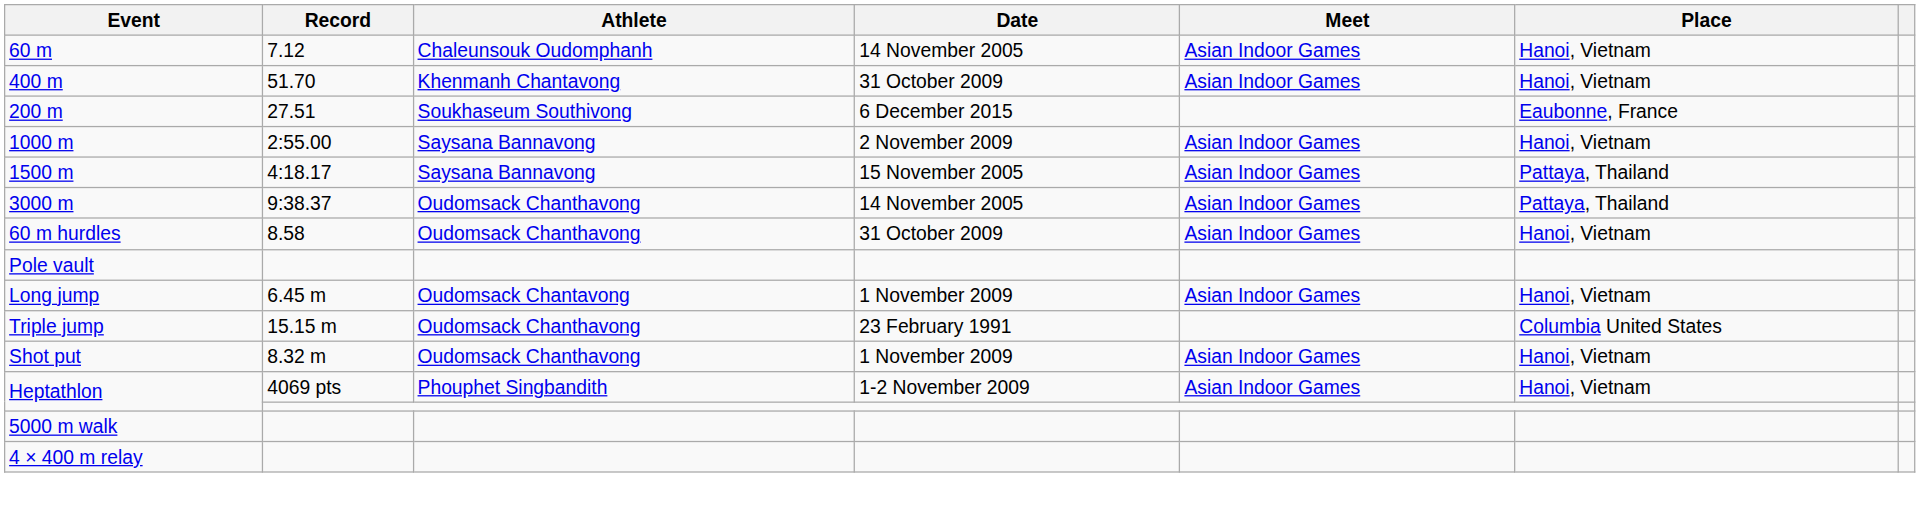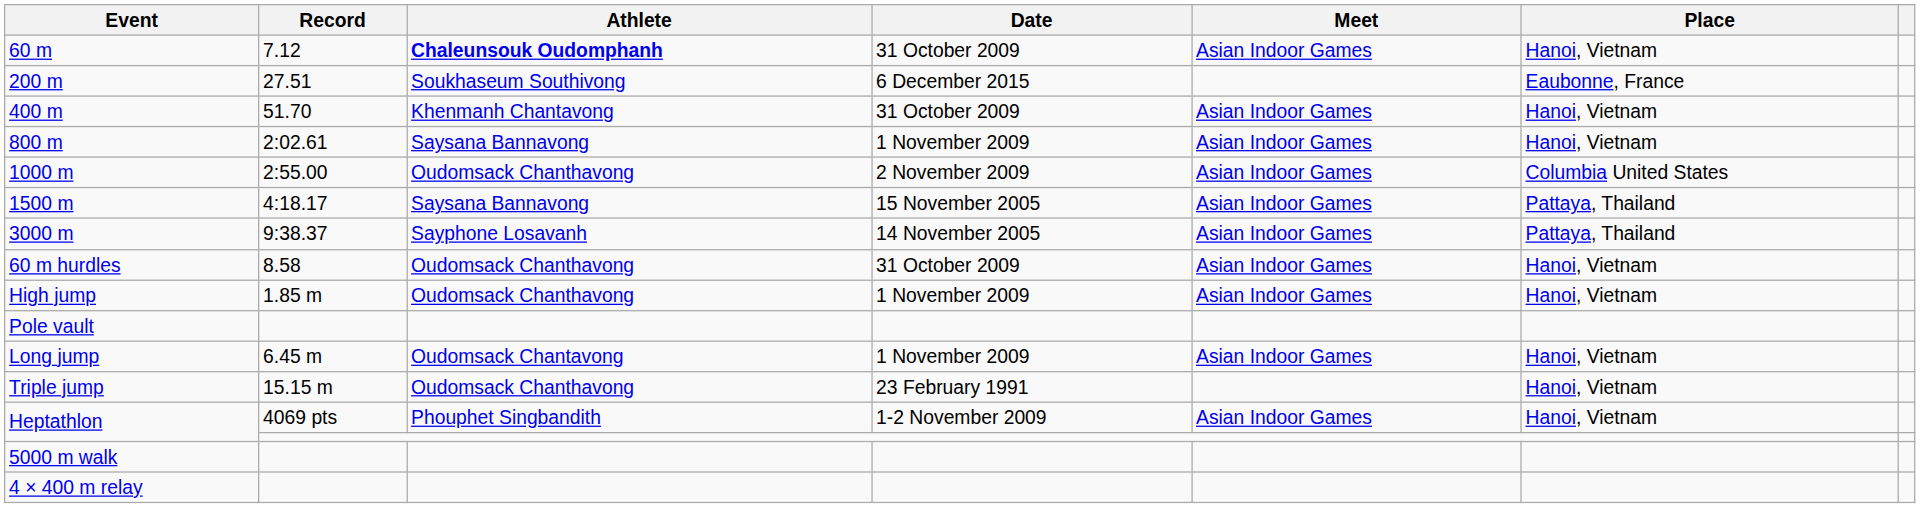 <table class="wikitable" style="font-size:95%; width: 95%;">
 <tr>
 <th>Event</th>
 <th>Record</th>
 <th>Athlete</th>
 <th>Date</th>
 <th>Meet</th>
 <th>Place</th>
 <th></th>
 </tr>
 <tr>
 <td><a href='#'>60 m</a></td>
 <td>7.12</td>
-<td><a href='#'>Chaleunsouk Oudomphanh</a></td>
-<td>14 November 2005</td>
-<td><a href='#'>Asian Indoor Games</a></td>
-<td><a href='#'>Hanoi</a>, Vietnam</td>
-<td></td>
-</tr>
-<tr>
-<td><a href='#'>400 m</a></td>
-<td>51.70</td>
-<td><a href='#'>Khenmanh Chantavong</a></td>
+<td><strong><a href='#'>Chaleunsouk Oudomphanh</a></strong></td>
 <td>31 October 2009</td>
 <td><a href='#'>Asian Indoor Games</a></td>
 <td><a href='#'>Hanoi</a>, Vietnam</td>
 <td></td>
 </tr>
 <tr>
 <td><a href='#'>200 m</a></td>
 <td>27.51</td>
 <td><a href='#'>Soukhaseum Southivong</a></td>
 <td>6 December 2015</td>
 <td></td>
 <td><a href='#'>Eaubonne</a>, France</td>
 <td></td>
 </tr>
 <tr>
+<td><a href='#'>400 m</a></td>
+<td>51.70</td>
+<td><a href='#'>Khenmanh Chantavong</a></td>
+<td>31 October 2009</td>
+<td><a href='#'>Asian Indoor Games</a></td>
+<td><a href='#'>Hanoi</a>, Vietnam</td>
+<td></td>
+</tr>
+<tr>
+<td><a href='#'>800 m</a></td>
+<td>2:02.61</td>
+<td><a href='#'>Saysana Bannavong</a></td>
+<td>1 November 2009</td>
+<td><a href='#'>Asian Indoor Games</a></td>
+<td><a href='#'>Hanoi</a>, Vietnam</td>
+<td></td>
+</tr>
+<tr>
 <td><a href='#'>1000 m</a></td>
 <td>2:55.00</td>
-<td><a href='#'>Saysana Bannavong</a></td>
+<td><a href='#'>Oudomsack Chanthavong</a></td>
 <td>2 November 2009</td>
 <td><a href='#'>Asian Indoor Games</a></td>
-<td><a href='#'>Hanoi</a>, Vietnam</td>
+<td><a href='#'>Columbia</a> United States</td>
 <td></td>
 </tr>
 <tr>
 <td><a href='#'>1500 m</a></td>
 <td>4:18.17</td>
 <td><a href='#'>Saysana Bannavong</a></td>
 <td>15 November 2005</td>
 <td><a href='#'>Asian Indoor Games</a></td>
 <td><a href='#'>Pattaya</a>, Thailand</td>
 <td></td>
 </tr>
 <tr>
 <td><a href='#'>3000 m</a></td>
 <td>9:38.37</td>
-<td><a href='#'>Oudomsack Chanthavong</a></td>
+<td><a href='#'>Sayphone Losavanh</a></td>
 <td>14 November 2005</td>
 <td><a href='#'>Asian Indoor Games</a></td>
 <td><a href='#'>Pattaya</a>, Thailand</td>
 <td></td>
 </tr>
 <tr>
 <td><a href='#'>60 m hurdles</a></td>
 <td>8.58</td>
 <td><a href='#'>Oudomsack Chanthavong</a></td>
 <td>31 October 2009</td>
+<td><a href='#'>Asian Indoor Games</a></td>
+<td><a href='#'>Hanoi</a>, Vietnam</td>
+<td></td>
+</tr>
+<tr>
+<td><a href='#'>High jump</a></td>
+<td>1.85 m</td>
+<td><a href='#'>Oudomsack Chanthavong</a></td>
+<td>1 November 2009</td>
 <td><a href='#'>Asian Indoor Games</a></td>
 <td><a href='#'>Hanoi</a>, Vietnam</td>
 <td></td>
 </tr>
 <tr>
 <td><a href='#'>Pole vault</a></td>
 <td></td>
 <td></td>
 <td></td>
 <td></td>
 <td></td>
 <td></td>
 </tr>
 <tr>
 <td><a href='#'>Long jump</a></td>
 <td>6.45 m</td>
 <td><a href='#'>Oudomsack Chantavong</a></td>
 <td>1 November 2009</td>
 <td><a href='#'>Asian Indoor Games</a></td>
 <td><a href='#'>Hanoi</a>, Vietnam</td>
 <td></td>
 </tr>
 <tr>
 <td><a href='#'>Triple jump</a></td>
 <td>15.15 m</td>
 <td><a href='#'>Oudomsack Chanthavong</a></td>
 <td>23 February 1991</td>
 <td></td>
-<td><a href='#'>Columbia</a> United States</td>
-<td></td>
-</tr>
-<tr>
-<td><a href='#'>Shot put</a></td>
-<td>8.32 m</td>
-<td><a href='#'>Oudomsack Chanthavong</a></td>
-<td>1 November 2009</td>
-<td><a href='#'>Asian Indoor Games</a></td>
 <td><a href='#'>Hanoi</a>, Vietnam</td>
 <td></td>
 </tr>
 <tr>
 <td rowspan=2><a href='#'>Heptathlon</a></td>
 <td>4069 pts</td>
 <td><a href='#'>Phouphet Singbandith</a></td>
 <td>1-2 November 2009</td>
 <td><a href='#'>Asian Indoor Games</a></td>
 <td><a href='#'>Hanoi</a>, Vietnam</td>
 <td></td>
 </tr>
 <tr>
 <td colspan=5></td>
 <td></td>
 </tr>
 <tr>
 <td><a href='#'>5000 m walk</a></td>
 <td></td>
 <td></td>
 <td></td>
 <td></td>
 <td></td>
 <td></td>
 </tr>
 <tr>
 <td><a href='#'>4 × 400 m relay</a></td>
 <td></td>
 <td></td>
 <td></td>
 <td></td>
 <td></td>
 <td></td>
 </tr>
 </table>
